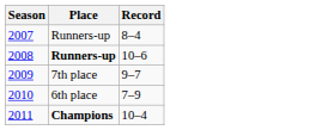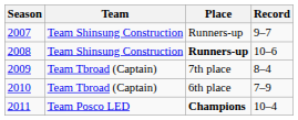 <table class = "wikitable">
 <tr>
 <th>Season</th>
+<th>Team</th>
 <th>Place</th>
 <th>Record</th>
 </tr>
 <tr>
 <td><a href='#'>2007</a></td>
+<td><a href='#'>Team Shinsung Construction</a></td>
 <td>Runners-up</td>
-<td>8–4</td>
+<td>9–7</td>
 </tr>
 <tr>
 <td><a href='#'>2008</a></td>
+<td><a href='#'>Team Shinsung Construction</a></td>
 <td><strong>Runners-up</strong></td>
 <td>10–6</td>
 </tr>
 <tr>
 <td><a href='#'>2009</a></td>
+<td><a href='#'>Team Tbroad</a> (Captain)</td>
 <td>7th place</td>
-<td>9–7</td>
+<td>8–4</td>
 </tr>
 <tr>
 <td><a href='#'>2010</a></td>
+<td><a href='#'>Team Tbroad</a> (Captain)</td>
 <td>6th place</td>
 <td>7–9</td>
 </tr>
 <tr>
 <td><a href='#'>2011</a></td>
+<td><a href='#'>Team Posco LED</a></td>
 <td><strong>Champions</strong></td>
 <td>10–4</td>
 </tr>
 </table>
